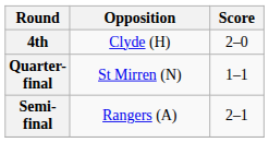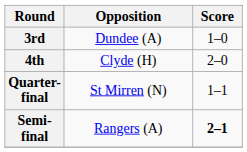 <table class="wikitable plainrowheaders" style="text-align:center;margin-left:1em;float:right">
 <tr>
 <th width="60">Round</th>
 <th width="140">Opposition</th>
 <th width="50">Score</th>
+</tr>
+<tr>
+<th scope=row style="text-align:center">3rd</th>
+<td><a href='#'>Dundee</a> (A)</td>
+<td>1–0</td>
 </tr>
 <tr>
 <th scope=row style="text-align:center">4th</th>
 <td><a href='#'>Clyde</a> (H)</td>
 <td>2–0</td>
 </tr>
 <tr>
 <th scope=row style="text-align:center">Quarter-final</th>
 <td><a href='#'>St Mirren</a> (N)</td>
 <td>1–1</td>
 </tr>
 <tr>
 <th scope=row style="text-align:center">Semi-final</th>
 <td><a href='#'>Rangers</a> (A)</td>
-<td>2–1</td>
+<td><strong>2–1</strong></td>
 </tr>
 <tr>
 </tr>
 </table>
